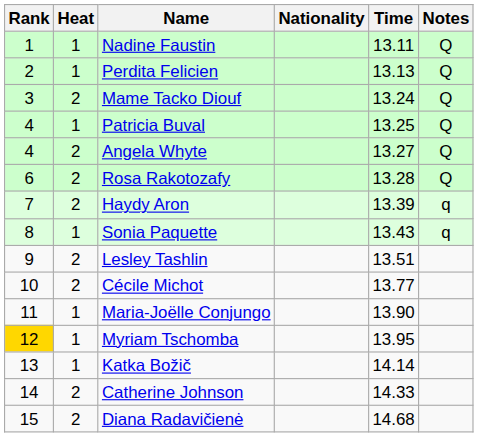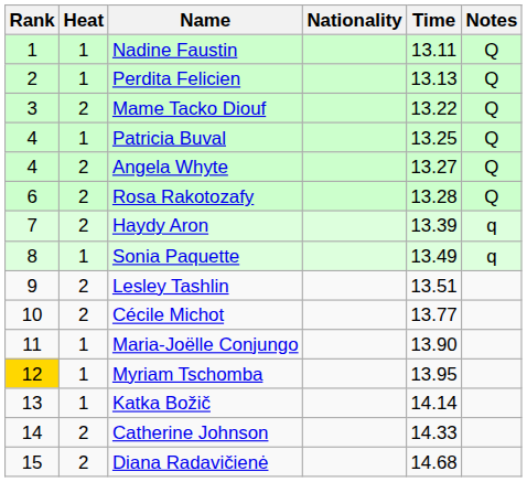 <table class="wikitable sortable" style="text-align:center; font-size:95%">
 <tr>
 <th>Rank</th>
 <th>Heat</th>
 <th>Name</th>
 <th>Nationality</th>
 <th>Time</th>
 <th>Notes</th>
 </tr>
 <tr bgcolor=ccffcc>
 <td>1</td>
 <td>1</td>
 <td align=left><a href='#'>Nadine Faustin</a></td>
 <td align=left></td>
 <td>13.11</td>
 <td>Q</td>
 </tr>
 <tr bgcolor=ccffcc>
 <td>2</td>
 <td>1</td>
 <td align=left><a href='#'>Perdita Felicien</a></td>
 <td align=left></td>
 <td>13.13</td>
 <td>Q</td>
 </tr>
 <tr bgcolor=ccffcc>
 <td>3</td>
 <td>2</td>
 <td align=left><a href='#'>Mame Tacko Diouf</a></td>
 <td align=left></td>
-<td>13.24</td>
+<td>13.22</td>
 <td>Q</td>
 </tr>
 <tr bgcolor=ccffcc>
 <td>4</td>
 <td>1</td>
 <td align=left><a href='#'>Patricia Buval</a></td>
 <td align=left></td>
 <td>13.25</td>
 <td>Q</td>
 </tr>
 <tr bgcolor=ccffcc>
 <td>4</td>
 <td>2</td>
 <td align=left><a href='#'>Angela Whyte</a></td>
 <td align=left></td>
 <td>13.27</td>
 <td>Q</td>
 </tr>
 <tr bgcolor=ccffcc>
 <td>6</td>
 <td>2</td>
 <td align=left><a href='#'>Rosa Rakotozafy</a></td>
 <td align=left></td>
 <td>13.28</td>
 <td>Q</td>
 </tr>
 <tr bgcolor=ddffdd>
 <td>7</td>
 <td>2</td>
 <td align=left><a href='#'>Haydy Aron</a></td>
 <td align=left></td>
 <td>13.39</td>
 <td>q</td>
 </tr>
 <tr bgcolor=ddffdd>
 <td>8</td>
 <td>1</td>
 <td align=left><a href='#'>Sonia Paquette</a></td>
 <td align=left></td>
-<td>13.43</td>
+<td>13.49</td>
 <td>q</td>
 </tr>
 <tr>
 <td>9</td>
 <td>2</td>
 <td align=left><a href='#'>Lesley Tashlin</a></td>
 <td align=left></td>
 <td>13.51</td>
 <td></td>
 </tr>
 <tr>
 <td>10</td>
 <td>2</td>
 <td align=left><a href='#'>Cécile Michot</a></td>
 <td align=left></td>
 <td>13.77</td>
 <td></td>
 </tr>
 <tr>
 <td>11</td>
 <td>1</td>
 <td align=left><a href='#'>Maria-Joëlle Conjungo</a></td>
 <td align=left></td>
 <td>13.90</td>
 <td></td>
 </tr>
 <tr>
 <td style="background: gold;">12</td>
 <td>1</td>
 <td align=left><a href='#'>Myriam Tschomba</a></td>
 <td align=left></td>
 <td>13.95</td>
 <td></td>
 </tr>
 <tr>
 <td>13</td>
 <td>1</td>
 <td align=left><a href='#'>Katka Božič</a></td>
 <td align=left></td>
 <td>14.14</td>
 <td></td>
 </tr>
 <tr>
 <td>14</td>
 <td>2</td>
 <td align=left><a href='#'>Catherine Johnson</a></td>
 <td align=left></td>
 <td>14.33</td>
 <td></td>
 </tr>
 <tr>
 <td>15</td>
 <td>2</td>
 <td align=left><a href='#'>Diana Radavičienė</a></td>
 <td align=left></td>
 <td>14.68</td>
 <td></td>
 </tr>
 </table>
